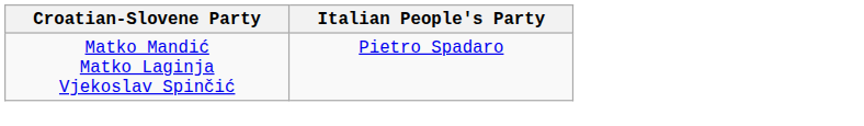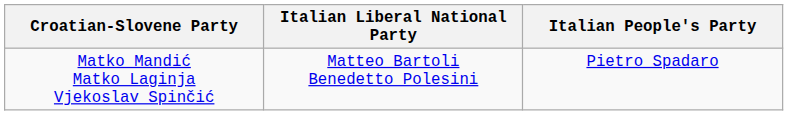 <table class="wikitable"  style="text-align:center;">
 <tr>
 <th>Croatian-Slovene Party</th>
+<th>Italian Liberal National Party</th>
 <th>Italian People's Party</th>
 </tr>
 <tr style="vertical-align:top;">
 <td style="width:16em; "><a href='#'>Matko Mandić</a><br><a href='#'>Matko Laginja</a><br><a href='#'>Vjekoslav Spinčić</a></td>
+<td style="width:16em; "><a href='#'>Matteo Bartoli</a><br><a href='#'>Benedetto Polesini</a></td>
 <td style="width:16em; "><a href='#'>Pietro Spadaro</a></td>
 </tr>
 </table>
